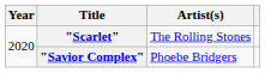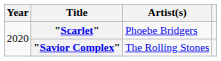 <table class="wikitable plainrowheaders sortable">
 <tr>
 <th scope="col">Year</th>
 <th scope="col">Title</th>
 <th scope="col">Artist(s)</th>
 <th scope="col" class="unsortable"></th>
 </tr>
 <tr>
 <td rowspan="2">2020</td>
 <th scope="row">"<a href='#'>Scarlet</a>"</th>
-<td><a href='#'>The Rolling Stones</a></td>
+<td><a href='#'>Phoebe Bridgers</a></td>
 <td align="center"></td>
 </tr>
 <tr>
 <th scope="row">"<a href='#'>Savior Complex</a>"</th>
-<td><a href='#'>Phoebe Bridgers</a></td>
+<td><a href='#'>The Rolling Stones</a></td>
 <td align="center"></td>
 </tr>
 </table>
